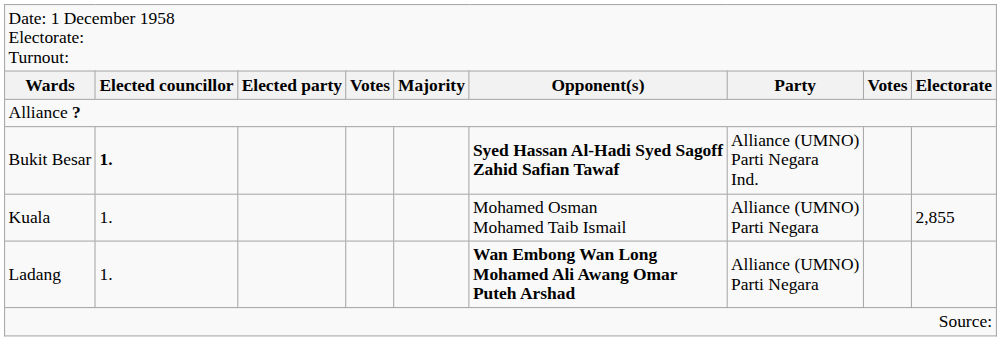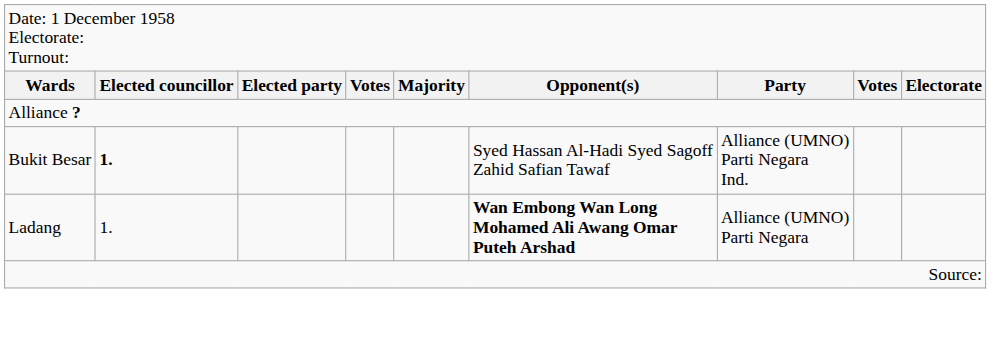 <table class=wikitable>
 <tr>
 <td colspan=9>Date: 1 December 1958<br>Electorate: <br>Turnout:</td>
 </tr>
 <tr>
 <th>Wards</th>
 <th>Elected councillor</th>
 <th>Elected party</th>
 <th>Votes</th>
 <th>Majority</th>
 <th>Opponent(s)</th>
 <th>Party</th>
 <th>Votes</th>
 <th>Electorate</th>
 </tr>
 <tr>
 <td colspan=9>Alliance <strong>?</strong> </td>
 </tr>
 <tr>
 <td>Bukit Besar</td>
 <td><strong>1.</strong></td>
 <td></td>
 <td></td>
 <td></td>
-<td><strong>Syed Hassan Al-Hadi Syed Sagoff<br>Zahid Safian Tawaf</strong></td>
+<td>Syed Hassan Al-Hadi Syed Sagoff<br>Zahid Safian Tawaf</td>
 <td>Alliance (UMNO)<br>Parti Negara<br>Ind.</td>
 <td></td>
 <td></td>
-</tr>
-<tr>
-<td>Kuala</td>
-<td>1.</td>
-<td></td>
-<td></td>
-<td></td>
-<td>Mohamed Osman<br>Mohamed Taib Ismail</td>
-<td>Alliance (UMNO)<br>Parti Negara</td>
-<td></td>
-<td>2,855</td>
 </tr>
 <tr>
 <td>Ladang</td>
 <td>1.</td>
 <td></td>
 <td></td>
 <td></td>
 <td><strong>Wan Embong Wan Long<br>Mohamed Ali Awang Omar<br>Puteh Arshad</strong></td>
 <td>Alliance (UMNO)<br>Parti Negara</td>
 <td></td>
 <td></td>
 </tr>
 <tr>
 <td colspan="9" style="text-align:right;">Source: </td>
 </tr>
 </table>
